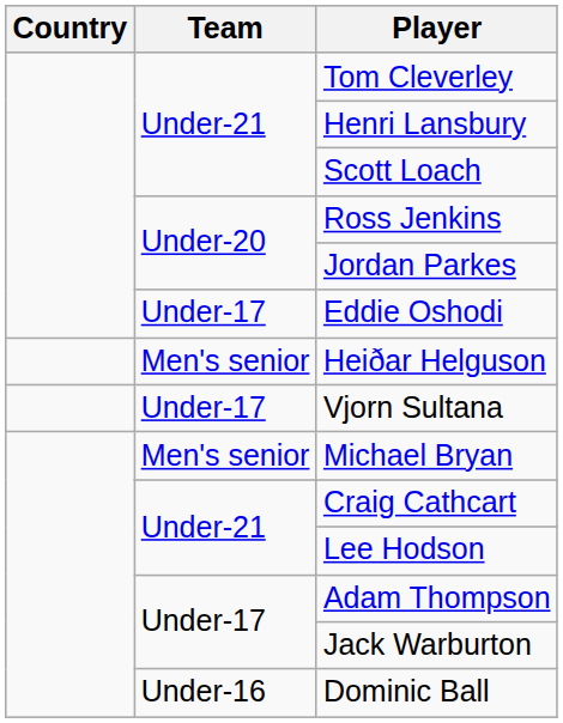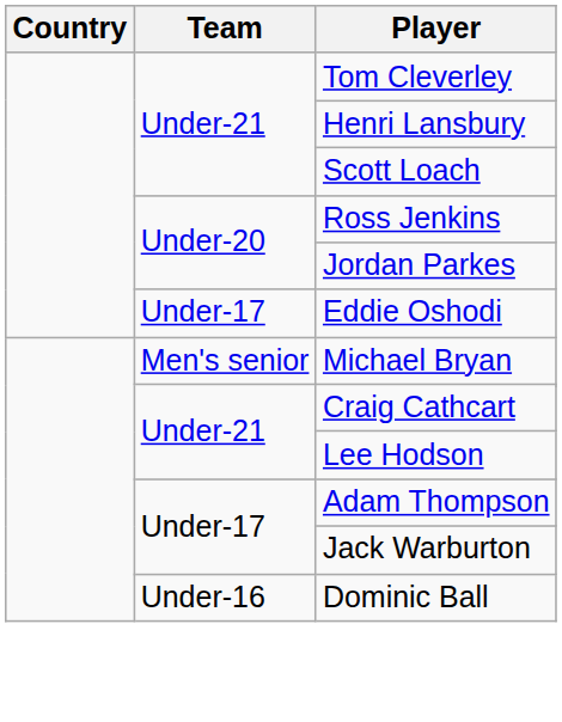 <table class=wikitable>
 <tr>
 <th>Country</th>
 <th>Team</th>
 <th>Player</th>
 </tr>
 <tr>
 <td rowspan=6></td>
 <td rowspan=3><a href='#'>Under-21</a></td>
 <td><a href='#'>Tom Cleverley</a></td>
 </tr>
 <tr>
 <td><a href='#'>Henri Lansbury</a></td>
 </tr>
 <tr>
 <td><a href='#'>Scott Loach</a></td>
 </tr>
 <tr>
 <td rowspan=2><a href='#'>Under-20</a></td>
 <td><a href='#'>Ross Jenkins</a></td>
 </tr>
 <tr>
 <td><a href='#'>Jordan Parkes</a></td>
 </tr>
 <tr>
 <td><a href='#'>Under-17</a></td>
 <td><a href='#'>Eddie Oshodi</a></td>
 </tr>
 <tr>
-<td></td>
-<td><a href='#'>Men's senior</a></td>
-<td><a href='#'>Heiðar Helguson</a></td>
-</tr>
-<tr>
-<td></td>
-<td><a href='#'>Under-17</a></td>
-<td>Vjorn Sultana</td>
-</tr>
-<tr>
 <td rowspan=7></td>
 <td><a href='#'>Men's senior</a></td>
 <td rowspan=2><a href='#'>Michael Bryan</a></td>
 </tr>
 <tr>
 <td rowspan=3><a href='#'>Under-21</a></td>
 </tr>
 <tr>
 <td><a href='#'>Craig Cathcart</a></td>
 </tr>
 <tr>
 <td><a href='#'>Lee Hodson</a></td>
 </tr>
 <tr>
 <td rowspan=2>Under-17</td>
 <td><a href='#'>Adam Thompson</a></td>
 </tr>
 <tr>
 <td>Jack Warburton</td>
 </tr>
 <tr>
 <td>Under-16</td>
 <td>Dominic Ball</td>
 </tr>
 </table>
